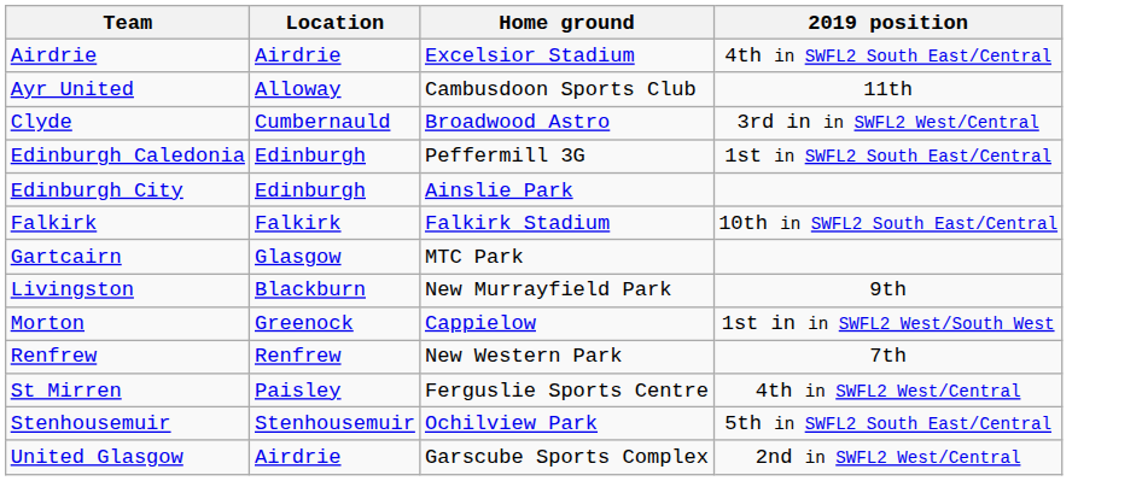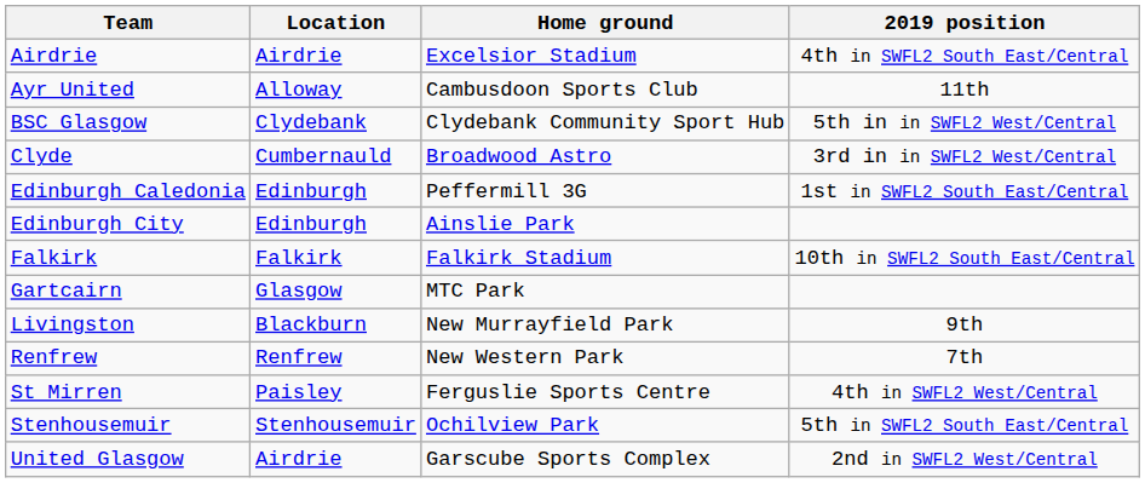 <table class="wikitable sortable">
 <tr>
 <th>Team</th>
 <th>Location</th>
 <th>Home ground</th>
 <th data-sort-type="number">2019 position</th>
 </tr>
 <tr>
 <td><a href='#'>Airdrie</a></td>
 <td><a href='#'>Airdrie</a></td>
 <td><a href='#'>Excelsior Stadium</a></td>
 <td align=center>4th <small>in <a href='#'>SWFL2 South East/Central</a></small></td>
 </tr>
 <tr>
 <td><a href='#'>Ayr United</a></td>
 <td><a href='#'>Alloway</a></td>
 <td>Cambusdoon Sports Club</td>
 <td align=center>11th</td>
+</tr>
+<tr>
+<td><a href='#'>BSC Glasgow</a></td>
+<td><a href='#'>Clydebank</a></td>
+<td>Clydebank Community Sport Hub</td>
+<td align=center>5th in <small>in <a href='#'>SWFL2 West/Central</a></small></td>
 </tr>
 <tr>
 <td><a href='#'>Clyde</a></td>
 <td><a href='#'>Cumbernauld</a></td>
 <td><a href='#'>Broadwood Astro</a></td>
 <td align=center>3rd in <small>in <a href='#'>SWFL2 West/Central</a></small></td>
 </tr>
 <tr>
 <td><a href='#'>Edinburgh Caledonia</a></td>
 <td><a href='#'>Edinburgh</a></td>
 <td>Peffermill 3G</td>
 <td align=center>1st <small>in <a href='#'>SWFL2 South East/Central</a></small></td>
 </tr>
 <tr>
 <td><a href='#'>Edinburgh City</a></td>
 <td><a href='#'>Edinburgh</a></td>
 <td><a href='#'>Ainslie Park</a></td>
 <td align=center></td>
 </tr>
 <tr>
 <td><a href='#'>Falkirk</a></td>
 <td><a href='#'>Falkirk</a></td>
 <td><a href='#'>Falkirk Stadium</a></td>
 <td align=center>10th <small>in <a href='#'>SWFL2 South East/Central</a></small></td>
 </tr>
 <tr>
 <td><a href='#'>Gartcairn</a></td>
 <td><a href='#'>Glasgow</a></td>
 <td>MTC Park</td>
 <td align=center></td>
 </tr>
 <tr>
 <td><a href='#'>Livingston</a></td>
 <td><a href='#'>Blackburn</a></td>
 <td>New Murrayfield Park</td>
 <td align=center>9th</td>
 </tr>
 <tr>
-<td><a href='#'>Morton</a></td>
-<td><a href='#'>Greenock</a></td>
-<td><a href='#'>Cappielow</a></td>
-<td align=center>1st in <small>in <a href='#'>SWFL2 West/South West</a></small></td>
-</tr>
-<tr>
 <td><a href='#'>Renfrew</a></td>
 <td><a href='#'>Renfrew</a></td>
 <td>New Western Park</td>
 <td align=center>7th</td>
 </tr>
 <tr>
 <td><a href='#'>St Mirren</a></td>
 <td><a href='#'>Paisley</a></td>
 <td>Ferguslie Sports Centre</td>
 <td align=center>4th <small>in <a href='#'>SWFL2 West/Central</a></small></td>
 </tr>
 <tr>
 <td><a href='#'>Stenhousemuir</a></td>
 <td><a href='#'>Stenhousemuir</a></td>
 <td><a href='#'>Ochilview Park</a></td>
 <td align=center>5th <small>in <a href='#'>SWFL2 South East/Central</a></small></td>
 </tr>
 <tr>
 <td><a href='#'>United Glasgow</a></td>
 <td><a href='#'>Airdrie</a></td>
 <td>Garscube Sports Complex</td>
 <td align=center>2nd <small>in <a href='#'>SWFL2 West/Central</a></small></td>
 </tr>
 </table>
